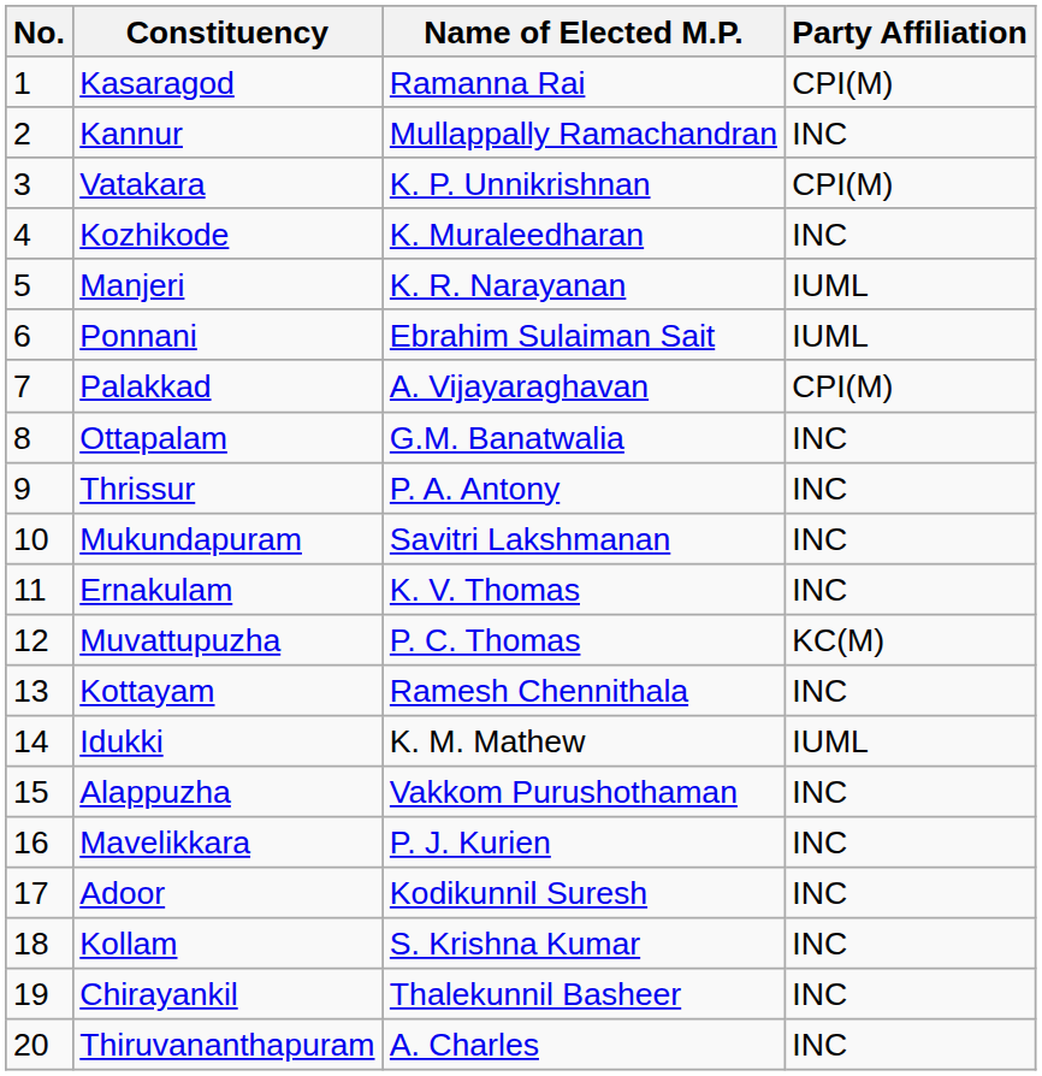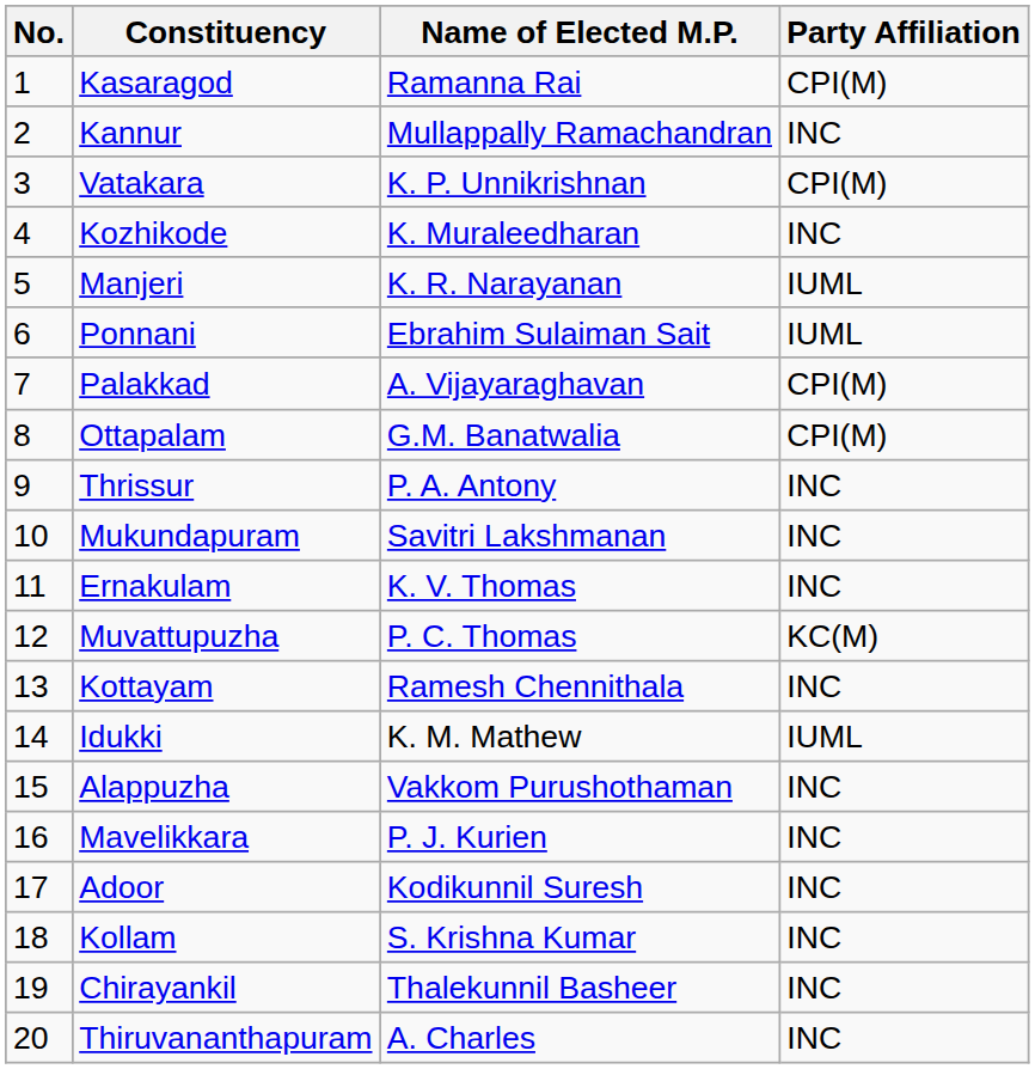 <table class="wikitable" style="font-size: 95%;">
 <tr>
 <th>No.</th>
 <th>Constituency</th>
 <th>Name of Elected M.P.</th>
 <th>Party Affiliation</th>
 </tr>
 <tr>
 <td>1</td>
 <td><a href='#'>Kasaragod</a></td>
 <td><a href='#'>Ramanna Rai</a></td>
 <td>CPI(M)</td>
 </tr>
 <tr>
 <td>2</td>
 <td><a href='#'>Kannur</a></td>
 <td><a href='#'>Mullappally Ramachandran</a></td>
 <td>INC</td>
 </tr>
 <tr>
 <td>3</td>
 <td><a href='#'>Vatakara</a></td>
 <td><a href='#'>K. P. Unnikrishnan</a></td>
 <td>CPI(M)</td>
 </tr>
 <tr>
 <td>4</td>
 <td><a href='#'>Kozhikode</a></td>
 <td><a href='#'>K. Muraleedharan</a></td>
 <td>INC</td>
 </tr>
 <tr>
 <td>5</td>
 <td><a href='#'>Manjeri</a></td>
 <td><a href='#'>K. R. Narayanan</a></td>
 <td>IUML</td>
 </tr>
 <tr>
 <td>6</td>
 <td><a href='#'>Ponnani</a></td>
 <td><a href='#'>Ebrahim Sulaiman Sait</a></td>
 <td>IUML</td>
 </tr>
 <tr>
 <td>7</td>
 <td><a href='#'>Palakkad</a></td>
 <td><a href='#'>A. Vijayaraghavan</a></td>
 <td>CPI(M)</td>
 </tr>
 <tr>
 <td>8</td>
 <td><a href='#'>Ottapalam</a></td>
 <td><a href='#'>G.M. Banatwalia</a></td>
-<td>INC</td>
+<td>CPI(M)</td>
 </tr>
 <tr>
 <td>9</td>
 <td><a href='#'>Thrissur</a></td>
 <td><a href='#'>P. A. Antony</a></td>
 <td>INC</td>
 </tr>
 <tr>
 <td>10</td>
 <td><a href='#'>Mukundapuram</a></td>
 <td><a href='#'>Savitri Lakshmanan</a></td>
 <td>INC</td>
 </tr>
 <tr>
 <td>11</td>
 <td><a href='#'>Ernakulam</a></td>
 <td><a href='#'>K. V. Thomas</a></td>
 <td>INC</td>
 </tr>
 <tr>
 <td>12</td>
 <td><a href='#'>Muvattupuzha</a></td>
 <td><a href='#'>P. C. Thomas</a></td>
 <td>KC(M)</td>
 </tr>
 <tr>
 <td>13</td>
 <td><a href='#'>Kottayam</a></td>
 <td><a href='#'>Ramesh Chennithala</a></td>
 <td>INC</td>
 </tr>
 <tr>
 <td>14</td>
 <td><a href='#'>Idukki</a></td>
 <td>K. M. Mathew</td>
 <td>IUML</td>
 </tr>
 <tr>
 <td>15</td>
 <td><a href='#'>Alappuzha</a></td>
 <td><a href='#'>Vakkom Purushothaman</a></td>
 <td>INC</td>
 </tr>
 <tr>
 <td>16</td>
 <td><a href='#'>Mavelikkara</a></td>
 <td><a href='#'>P. J. Kurien</a></td>
 <td>INC</td>
 </tr>
 <tr>
 <td>17</td>
 <td><a href='#'>Adoor</a></td>
 <td><a href='#'>Kodikunnil Suresh</a></td>
 <td>INC</td>
 </tr>
 <tr>
 <td>18</td>
 <td><a href='#'>Kollam</a></td>
 <td><a href='#'>S. Krishna Kumar</a></td>
 <td>INC</td>
 </tr>
 <tr>
 <td>19</td>
 <td><a href='#'>Chirayankil</a></td>
 <td><a href='#'>Thalekunnil Basheer</a></td>
 <td>INC</td>
 </tr>
 <tr>
 <td>20</td>
 <td><a href='#'>Thiruvananthapuram</a></td>
 <td><a href='#'>A. Charles</a></td>
 <td>INC</td>
 </tr>
 </table>
